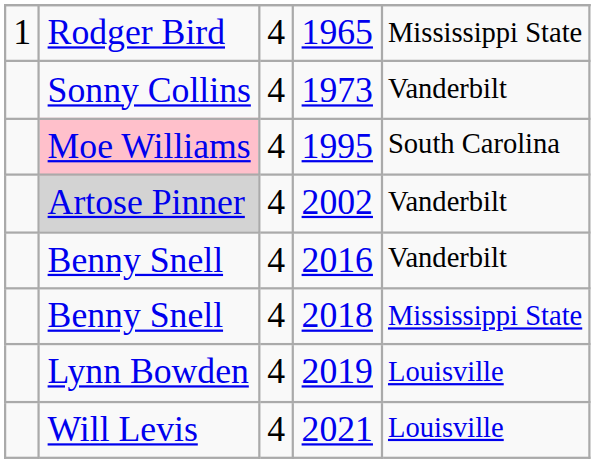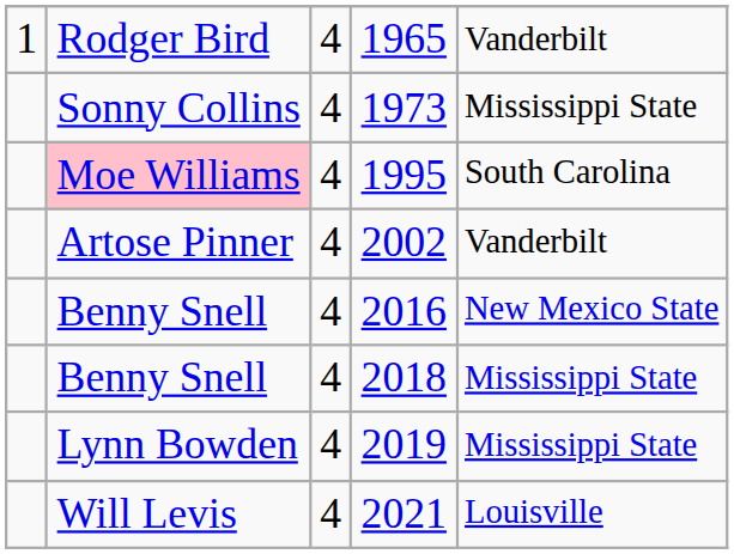 <table class="wikitable">
 <tr>
 </tr>
 <tr>
 <td>1</td>
 <td><a href='#'>Rodger Bird</a></td>
 <td>4</td>
 <td><a href='#'>1965</a></td>
-<td style="font-size:80%;">Mississippi State</td>
+<td style="font-size:80%;">Vanderbilt</td>
 </tr>
 <tr>
 <td></td>
 <td><a href='#'>Sonny Collins</a></td>
 <td>4</td>
 <td><a href='#'>1973</a></td>
-<td style="font-size:80%;">Vanderbilt</td>
+<td style="font-size:80%;">Mississippi State</td>
 </tr>
 <tr>
 <td></td>
 <td style="background: pink;"><a href='#'>Moe Williams</a></td>
 <td>4</td>
 <td><a href='#'>1995</a></td>
 <td style="font-size:80%;">South Carolina</td>
 </tr>
 <tr>
 <td></td>
-<td style="background: lightgrey;"><a href='#'>Artose Pinner</a></td>
+<td><a href='#'>Artose Pinner</a></td>
 <td>4</td>
 <td><a href='#'>2002</a></td>
 <td style="font-size:80%;">Vanderbilt</td>
 </tr>
 <tr>
 <td></td>
 <td><a href='#'>Benny Snell</a></td>
 <td>4</td>
 <td><a href='#'>2016</a></td>
-<td style="font-size:80%;">Vanderbilt</td>
+<td style="font-size:80%;"><a href='#'>New Mexico State</a></td>
 </tr>
 <tr>
 <td></td>
 <td><a href='#'>Benny Snell</a></td>
 <td>4</td>
 <td><a href='#'>2018</a></td>
 <td style="font-size:80%;"><a href='#'>Mississippi State</a></td>
 </tr>
 <tr>
 <td></td>
 <td><a href='#'>Lynn Bowden</a></td>
 <td>4</td>
 <td><a href='#'>2019</a></td>
-<td style="font-size:80%;"><a href='#'>Louisville</a></td>
+<td style="font-size:80%;"><a href='#'>Mississippi State</a></td>
 </tr>
 <tr>
 <td></td>
 <td><a href='#'>Will Levis</a></td>
 <td>4</td>
 <td><a href='#'>2021</a></td>
 <td style="font-size:80%;"><a href='#'>Louisville</a></td>
 </tr>
 </table>
